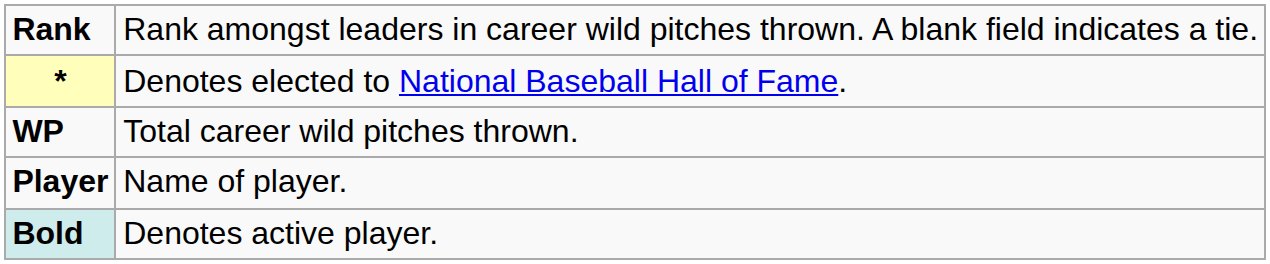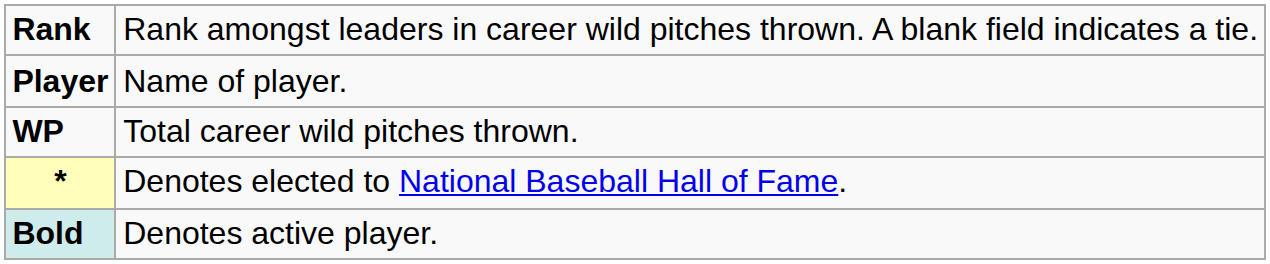 <table class="wikitable" style="font-size:100%;">
 <tr>
 <td><strong>Rank</strong></td>
 <td>Rank amongst leaders in career wild pitches thrown. A blank field indicates a tie.</td>
 </tr>
 <tr>
-<th scope="row" style="background-color:#ffffbb">*</th>
-<td>Denotes elected to <a href='#'>National Baseball Hall of Fame</a>. <br></td>
+<td><strong>Player</strong></td>
+<td>Name of player.</td>
 </tr>
 <tr>
 <td><strong>WP</strong></td>
 <td>Total career wild pitches thrown.</td>
 </tr>
 <tr>
-<td><strong>Player</strong></td>
-<td>Name of player.</td>
+<th scope="row" style="background-color:#ffffbb">*</th>
+<td>Denotes elected to <a href='#'>National Baseball Hall of Fame</a>. <br></td>
 </tr>
 <tr>
 <td scope="row" style="background:#cfecec;"><strong>Bold</strong></td>
 <td>Denotes active player.</td>
 </tr>
 </table>
